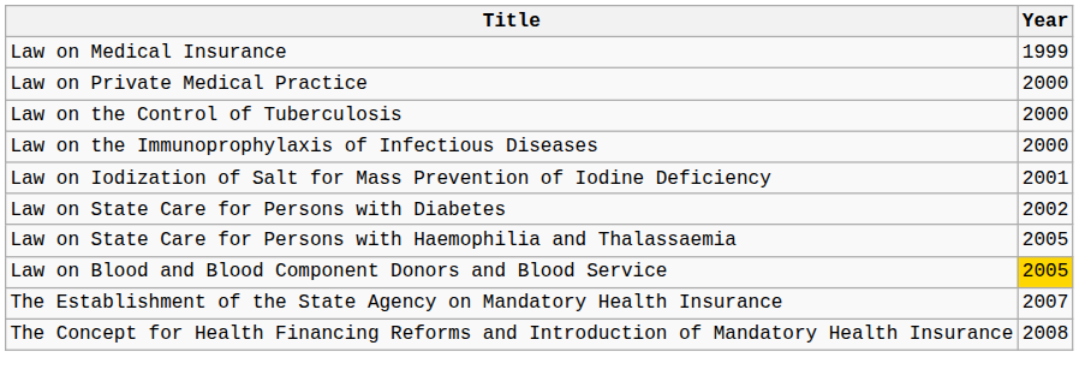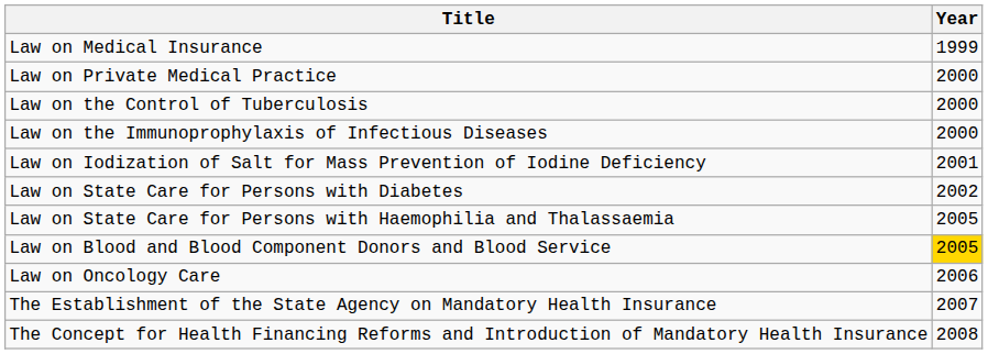 <table class="wikitable">
 <tr>
 <th>Title</th>
 <th>Year</th>
 </tr>
 <tr>
 <td>Law on Medical Insurance</td>
 <td>1999</td>
 </tr>
 <tr>
 <td>Law on Private Medical Practice</td>
 <td>2000</td>
 </tr>
 <tr>
 <td>Law on the Control of Tuberculosis</td>
 <td>2000</td>
 </tr>
 <tr>
 <td>Law on the Immunoprophylaxis of Infectious Diseases</td>
 <td>2000</td>
 </tr>
 <tr>
 <td>Law on Iodization of Salt for Mass Prevention of Iodine Deficiency</td>
 <td>2001</td>
 </tr>
 <tr>
 <td>Law on State Care for Persons with Diabetes</td>
 <td>2002</td>
 </tr>
 <tr>
 <td>Law on State Care for Persons with Haemophilia and Thalassaemia</td>
 <td>2005</td>
 </tr>
 <tr>
 <td>Law on Blood and Blood Component Donors and Blood Service</td>
 <td style="background: gold;">2005</td>
 </tr>
 <tr>
+<td>Law on Oncology Care</td>
+<td>2006</td>
+</tr>
+<tr>
 <td>The Establishment of the State Agency on Mandatory Health Insurance</td>
 <td>2007</td>
 </tr>
 <tr>
 <td>The Concept for Health Financing Reforms and Introduction of Mandatory Health Insurance</td>
 <td>2008</td>
 </tr>
 </table>
